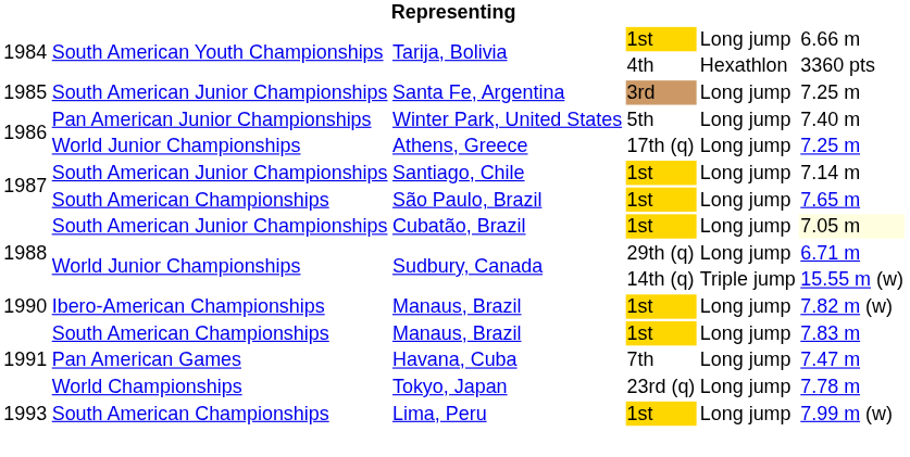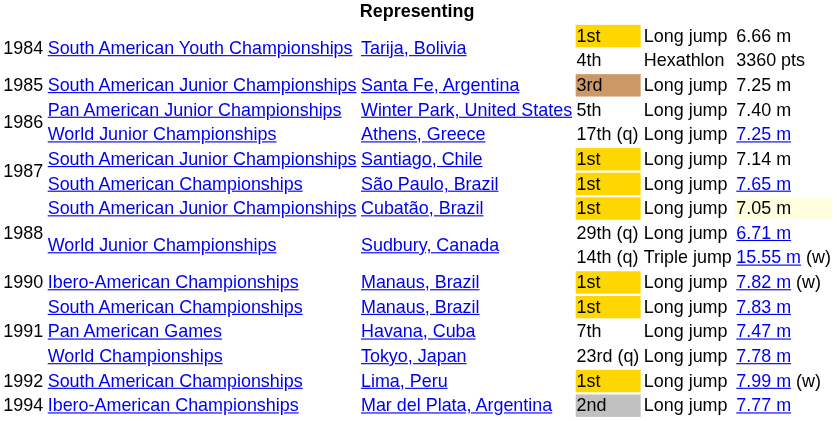 <table>
 <tr>
 <th colspan="6">Representing </th>
 </tr>
 <tr>
 <td rowspan=2>1984</td>
 <td rowspan=2><a href='#'>South American Youth Championships</a></td>
 <td rowspan=2><a href='#'>Tarija, Bolivia</a></td>
 <td bgcolor=gold>1st</td>
 <td>Long jump</td>
 <td>6.66 m</td>
 </tr>
 <tr>
 <td>4th</td>
 <td>Hexathlon</td>
 <td>3360 pts</td>
 </tr>
 <tr>
 <td>1985</td>
 <td><a href='#'>South American Junior Championships</a></td>
 <td><a href='#'>Santa Fe, Argentina</a></td>
 <td bgcolor=cc9966>3rd</td>
 <td>Long jump</td>
 <td>7.25 m</td>
 </tr>
 <tr>
 <td rowspan=2>1986</td>
 <td><a href='#'>Pan American Junior Championships</a></td>
 <td><a href='#'>Winter Park, United States</a></td>
 <td>5th</td>
 <td>Long jump</td>
 <td>7.40 m</td>
 </tr>
 <tr>
 <td><a href='#'>World Junior Championships</a></td>
 <td><a href='#'>Athens, Greece</a></td>
 <td>17th (q)</td>
 <td>Long jump</td>
 <td><a href='#'>7.25 m</a></td>
 </tr>
 <tr>
 <td rowspan=2>1987</td>
 <td><a href='#'>South American Junior Championships</a></td>
 <td><a href='#'>Santiago, Chile</a></td>
 <td bgcolor=gold>1st</td>
 <td>Long jump</td>
 <td>7.14 m</td>
 </tr>
 <tr>
 <td><a href='#'>South American Championships</a></td>
 <td><a href='#'>São Paulo, Brazil</a></td>
 <td bgcolor=gold>1st</td>
 <td>Long jump</td>
 <td><a href='#'>7.65 m</a></td>
 </tr>
 <tr>
 <td rowspan=3>1988</td>
 <td><a href='#'>South American Junior Championships</a></td>
 <td><a href='#'>Cubatão, Brazil</a></td>
 <td bgcolor=gold>1st</td>
 <td>Long jump</td>
 <td style="background: lightyellow;">7.05 m</td>
 </tr>
 <tr>
 <td rowspan=2><a href='#'>World Junior Championships</a></td>
 <td rowspan=2><a href='#'>Sudbury, Canada</a></td>
 <td>29th (q)</td>
 <td>Long jump</td>
 <td><a href='#'>6.71 m</a></td>
 </tr>
 <tr>
 <td>14th (q)</td>
 <td>Triple jump</td>
 <td><a href='#'>15.55 m</a> (w)</td>
 </tr>
 <tr>
 <td>1990</td>
 <td><a href='#'>Ibero-American Championships</a></td>
 <td><a href='#'>Manaus, Brazil</a></td>
 <td bgcolor=gold>1st</td>
 <td>Long jump</td>
 <td><a href='#'>7.82 m</a> (w)</td>
 </tr>
 <tr>
 <td rowspan=3>1991</td>
 <td><a href='#'>South American Championships</a></td>
 <td><a href='#'>Manaus, Brazil</a></td>
 <td bgcolor=gold>1st</td>
 <td>Long jump</td>
 <td><a href='#'>7.83 m</a></td>
 </tr>
 <tr>
 <td><a href='#'>Pan American Games</a></td>
 <td><a href='#'>Havana, Cuba</a></td>
 <td>7th</td>
 <td>Long jump</td>
 <td><a href='#'>7.47 m</a></td>
 </tr>
 <tr>
 <td><a href='#'>World Championships</a></td>
 <td><a href='#'>Tokyo, Japan</a></td>
 <td>23rd (q)</td>
 <td>Long jump</td>
 <td><a href='#'>7.78 m</a></td>
 </tr>
 <tr>
-<td>1993</td>
+<td>1992</td>
 <td><a href='#'>South American Championships</a></td>
 <td><a href='#'>Lima, Peru</a></td>
 <td bgcolor=gold>1st</td>
 <td>Long jump</td>
 <td><a href='#'>7.99 m</a> (w)</td>
 </tr>
+<tr>
+<td>1994</td>
+<td><a href='#'>Ibero-American Championships</a></td>
+<td><a href='#'>Mar del Plata, Argentina</a></td>
+<td bgcolor=silver>2nd</td>
+<td>Long jump</td>
+<td><a href='#'>7.77 m</a></td>
+</tr>
 </table>
